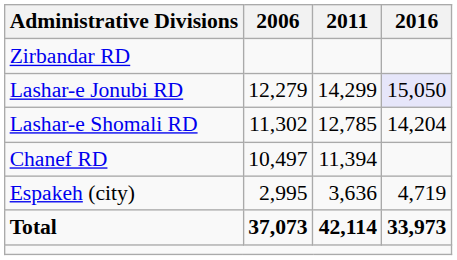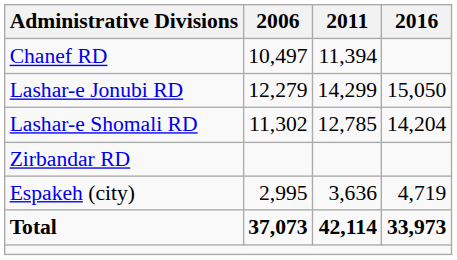 <table class="wikitable">
 <tr>
 <th>Administrative Divisions</th>
 <th>2006</th>
 <th>2011</th>
 <th>2016</th>
 </tr>
 <tr>
-<td><a href='#'>Zirbandar RD</a></td>
-<td style="text-align: right;"></td>
-<td style="text-align: right;"></td>
+<td><a href='#'>Chanef RD</a></td>
+<td style="text-align: right;">10,497</td>
+<td style="text-align: right;">11,394</td>
 <td style="text-align: right;"></td>
 </tr>
 <tr>
 <td><a href='#'>Lashar-e Jonubi RD</a></td>
 <td style="text-align: right;">12,279</td>
 <td style="text-align: right;">14,299</td>
-<td style="background: lavender; text-align: right;">15,050</td>
+<td style="text-align: right;">15,050</td>
 </tr>
 <tr>
 <td><a href='#'>Lashar-e Shomali RD</a></td>
 <td style="text-align: right;">11,302</td>
 <td style="text-align: right;">12,785</td>
 <td style="text-align: right;">14,204</td>
 </tr>
 <tr>
-<td><a href='#'>Chanef RD</a></td>
-<td style="text-align: right;">10,497</td>
-<td style="text-align: right;">11,394</td>
+<td><a href='#'>Zirbandar RD</a></td>
+<td style="text-align: right;"></td>
+<td style="text-align: right;"></td>
 <td style="text-align: right;"></td>
 </tr>
 <tr>
 <td><a href='#'>Espakeh</a> (city)</td>
 <td style="text-align: right;">2,995</td>
 <td style="text-align: right;">3,636</td>
 <td style="text-align: right;">4,719</td>
 </tr>
 <tr>
 <td><strong>Total</strong></td>
 <td style="text-align: right;"><strong>37,073</strong></td>
 <td style="text-align: right;"><strong>42,114</strong></td>
 <td style="text-align: right;"><strong>33,973</strong></td>
 </tr>
 <tr>
 <td colspan=4></td>
 </tr>
 </table>
